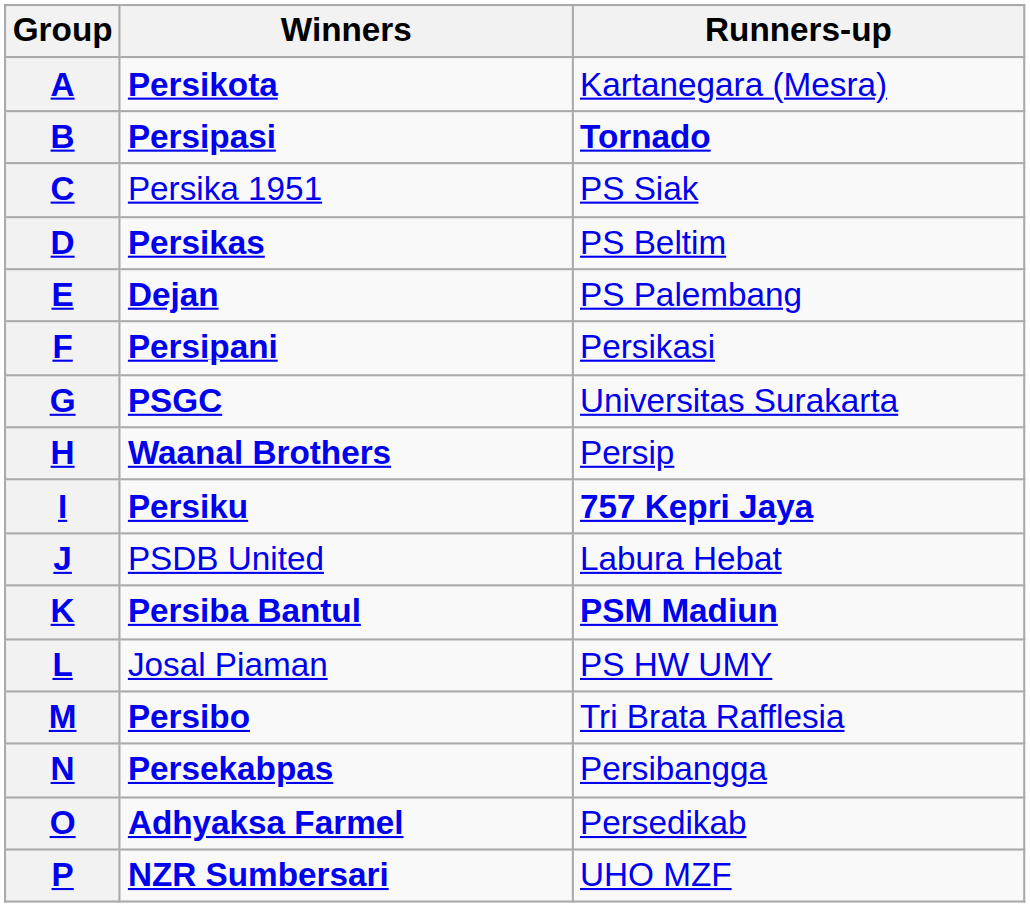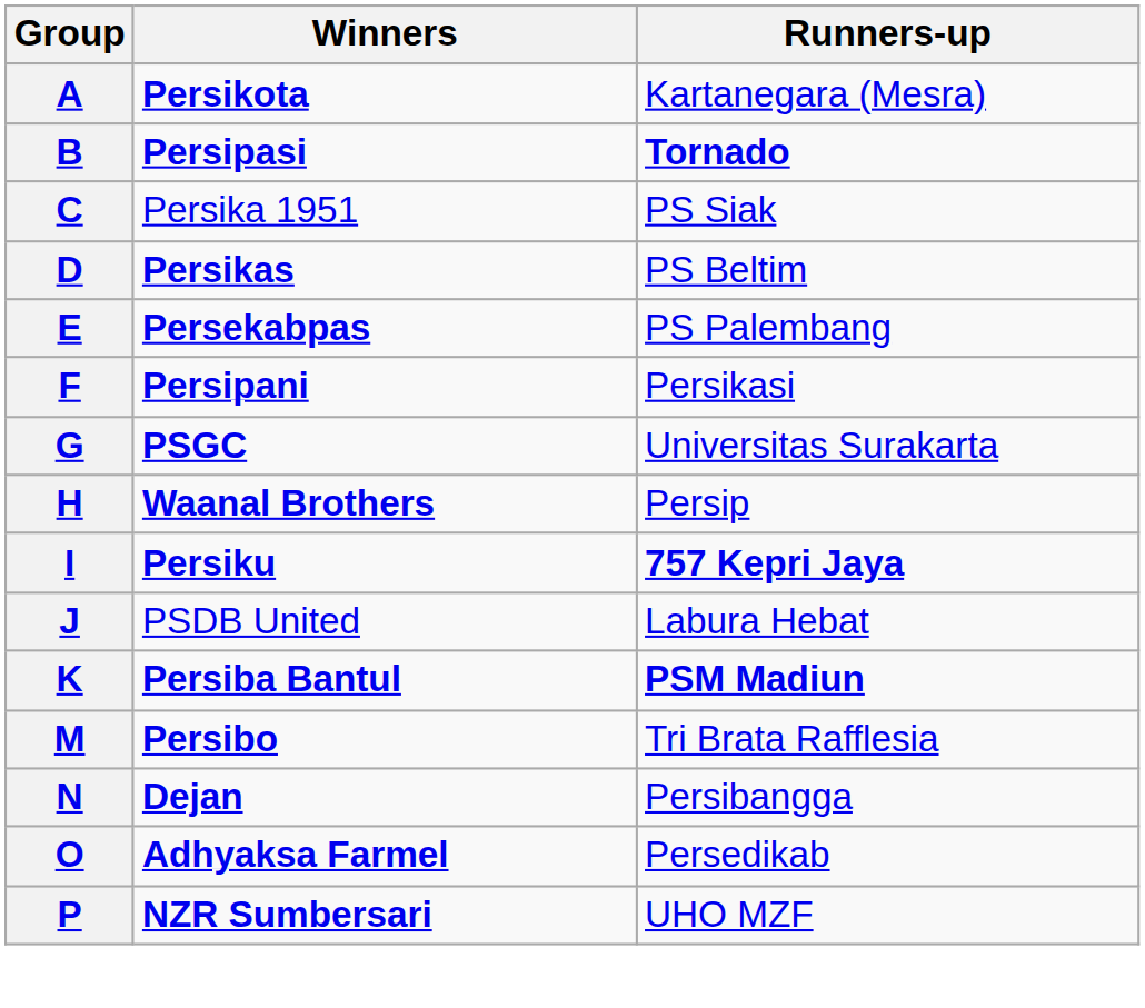 <table class="wikitable" style="white-space:nowrap">
 <tr>
 <th>Group</th>
 <th width=210>Winners</th>
 <th width=210>Runners-up</th>
 </tr>
 <tr>
 <th><a href='#'>A</a></th>
 <td><strong> <a href='#'>Persikota</a></strong></td>
 <td> <a href='#'>Kartanegara (Mesra)</a></td>
 </tr>
 <tr>
 <th><a href='#'>B</a></th>
 <td><strong> <a href='#'>Persipasi</a></strong></td>
 <td><strong> <a href='#'>Tornado</a></strong></td>
 </tr>
 <tr>
 <th><a href='#'>C</a></th>
 <td> <a href='#'>Persika 1951</a></td>
 <td> <a href='#'>PS Siak</a></td>
 </tr>
 <tr>
 <th><a href='#'>D</a></th>
 <td><strong> <a href='#'>Persikas</a></strong></td>
 <td> <a href='#'>PS Beltim</a></td>
 </tr>
 <tr>
 <th><a href='#'>E</a></th>
-<td><strong> <a href='#'>Dejan</a></strong></td>
+<td><strong> <a href='#'>Persekabpas</a></strong></td>
 <td> <a href='#'>PS Palembang</a></td>
 </tr>
 <tr>
 <th><a href='#'>F</a></th>
 <td><strong> <a href='#'>Persipani</a></strong></td>
 <td> <a href='#'>Persikasi</a></td>
 </tr>
 <tr>
 <th><a href='#'>G</a></th>
 <td><strong> <a href='#'>PSGC</a></strong></td>
 <td> <a href='#'>Universitas Surakarta</a></td>
 </tr>
 <tr>
 <th><a href='#'>H</a></th>
 <td><strong> <a href='#'>Waanal Brothers</a></strong></td>
 <td> <a href='#'>Persip</a></td>
 </tr>
 <tr>
 <th><a href='#'>I</a></th>
 <td><strong> <a href='#'>Persiku</a></strong></td>
 <td><strong> <a href='#'>757 Kepri Jaya</a></strong></td>
 </tr>
 <tr>
 <th><a href='#'>J</a></th>
 <td> <a href='#'>PSDB United</a></td>
 <td> <a href='#'>Labura Hebat</a></td>
 </tr>
 <tr>
 <th><a href='#'>K</a></th>
 <td><strong> <a href='#'>Persiba Bantul</a></strong></td>
 <td><strong> <a href='#'>PSM Madiun</a></strong></td>
 </tr>
 <tr>
-<th><a href='#'>L</a></th>
-<td> <a href='#'>Josal Piaman</a></td>
-<td> <a href='#'>PS HW UMY</a></td>
-</tr>
-<tr>
 <th><a href='#'>M</a></th>
 <td> <strong><a href='#'>Persibo</a></strong></td>
 <td> <a href='#'>Tri Brata Rafflesia</a></td>
 </tr>
 <tr>
 <th><a href='#'>N</a></th>
-<td><strong> <a href='#'>Persekabpas</a></strong></td>
+<td><strong> <a href='#'>Dejan</a></strong></td>
 <td> <a href='#'>Persibangga</a></td>
 </tr>
 <tr>
 <th><a href='#'>O</a></th>
 <td> <strong><a href='#'>Adhyaksa Farmel</a></strong></td>
 <td> <a href='#'>Persedikab</a></td>
 </tr>
 <tr>
 <th><a href='#'>P</a></th>
 <td><strong> <a href='#'>NZR Sumbersari</a></strong></td>
 <td> <a href='#'>UHO MZF</a></td>
 </tr>
 </table>
